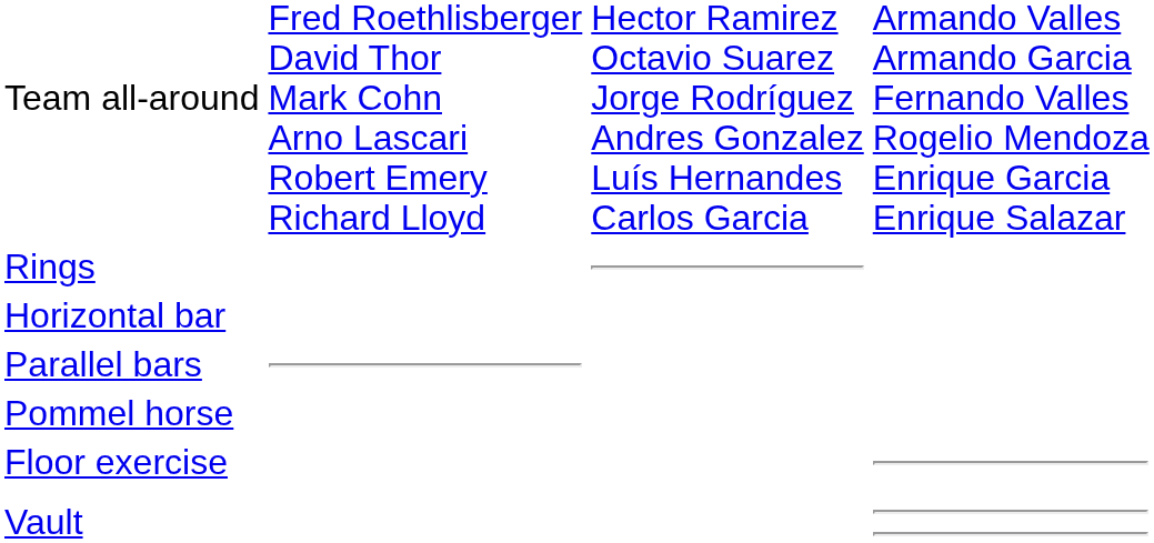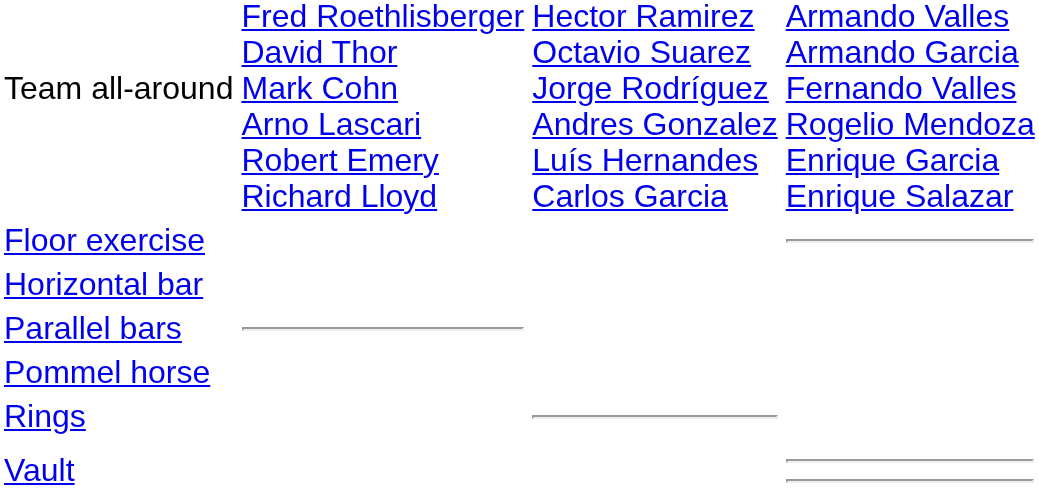 <table>
 <tr>
 <td><br></td>
 <td></td>
 <td></td>
 <td></td>
 </tr>
 <tr>
 <td>Team all-around<br></td>
 <td><br><a href='#'>Fred Roethlisberger</a><br><a href='#'>David Thor</a><br><a href='#'>Mark Cohn</a><br><a href='#'>Arno Lascari</a><br><a href='#'>Robert Emery</a><br><a href='#'>Richard Lloyd</a></td>
 <td><br><a href='#'>Hector Ramirez</a><br><a href='#'>Octavio Suarez</a><br><a href='#'>Jorge Rodríguez</a><br><a href='#'>Andres Gonzalez</a><br><a href='#'>Luís Hernandes</a><br><a href='#'>Carlos Garcia</a></td>
 <td><br><a href='#'>Armando Valles</a><br><a href='#'>Armando Garcia</a><br><a href='#'>Fernando Valles</a><br><a href='#'>Rogelio Mendoza</a><br><a href='#'>Enrique Garcia</a><br><a href='#'>Enrique Salazar</a></td>
 </tr>
 <tr>
-<td><a href='#'>Rings</a><br></td>
+<td><a href='#'>Floor exercise</a><br></td>
+<td></td>
 <td></td>
 <td><hr></td>
-<td></td>
 </tr>
 <tr>
 <td><a href='#'>Horizontal bar</a><br></td>
 <td></td>
 <td></td>
 <td></td>
 </tr>
 <tr>
 <td><a href='#'>Parallel bars</a><br></td>
 <td><hr></td>
 <td></td>
 <td></td>
 </tr>
 <tr>
 <td><a href='#'>Pommel horse</a><br></td>
 <td></td>
 <td></td>
 <td></td>
 </tr>
 <tr>
-<td><a href='#'>Floor exercise</a><br></td>
-<td></td>
+<td><a href='#'>Rings</a><br></td>
 <td></td>
 <td><hr></td>
+<td></td>
 </tr>
 <tr>
 <td><a href='#'>Vault</a><br></td>
 <td></td>
 <td></td>
 <td><hr><hr></td>
 </tr>
 </table>
